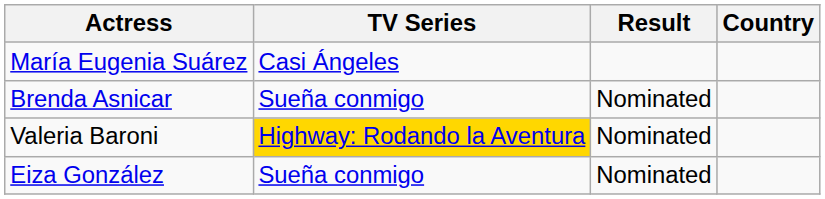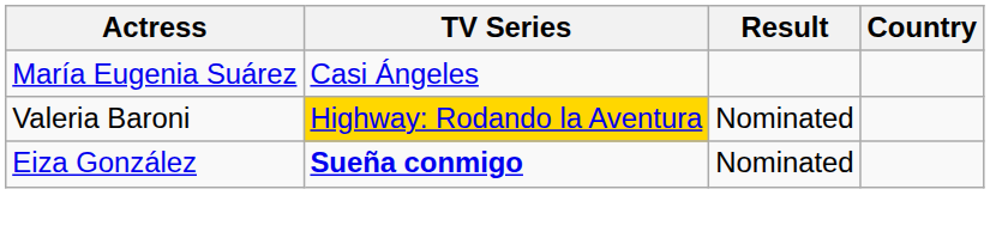 <table class="wikitable">
 <tr>
 <th>Actress</th>
 <th>TV Series</th>
 <th>Result</th>
 <th>Country</th>
 </tr>
 <tr>
 <td><a href='#'>María Eugenia Suárez</a></td>
 <td><a href='#'>Casi Ángeles</a></td>
 <td></td>
 <td></td>
 </tr>
 <tr>
-<td><a href='#'>Brenda Asnicar</a></td>
-<td><a href='#'>Sueña conmigo</a></td>
-<td>Nominated</td>
-<td></td>
-</tr>
-<tr>
 <td>Valeria Baroni</td>
 <td style="background: gold;"><a href='#'>Highway: Rodando la Aventura</a></td>
 <td>Nominated</td>
 <td></td>
 </tr>
 <tr>
 <td><a href='#'>Eiza González</a></td>
-<td><a href='#'>Sueña conmigo</a></td>
+<td><strong><a href='#'>Sueña conmigo</a></strong></td>
 <td>Nominated</td>
 <td></td>
 </tr>
 </table>
